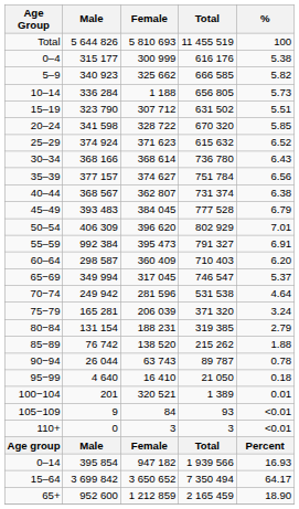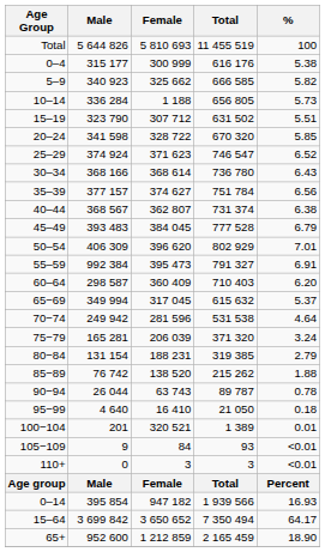 <table class="wikitable">
 <tr>
 <th width="80pt">Age Group</th>
 <th width="80pt">Male</th>
 <th width="80pt">Female</th>
 <th width="80pt">Total</th>
 <th width="80pt">%</th>
 </tr>
 <tr>
 <td align="right">Total</td>
 <td align="right">5 644 826</td>
 <td align="right">5 810 693</td>
 <td align="right">11 455 519</td>
 <td align="right">100</td>
 </tr>
 <tr>
 <td align="right">0–4</td>
 <td align="right">315 177</td>
 <td align="right">300 999</td>
 <td align="right">616 176</td>
 <td align="right">5.38</td>
 </tr>
 <tr>
 <td align="right">5–9</td>
 <td align="right">340 923</td>
 <td align="right">325 662</td>
 <td align="right">666 585</td>
 <td align="right">5.82</td>
 </tr>
 <tr>
 <td align="right">10–14</td>
 <td align="right">336 284</td>
 <td align="right">1 188</td>
 <td align="right">656 805</td>
 <td align="right">5.73</td>
 </tr>
 <tr>
 <td align="right">15–19</td>
 <td align="right">323 790</td>
 <td align="right">307 712</td>
 <td align="right">631 502</td>
 <td align="right">5.51</td>
 </tr>
 <tr>
 <td align="right">20–24</td>
 <td align="right">341 598</td>
 <td align="right">328 722</td>
 <td align="right">670 320</td>
 <td align="right">5.85</td>
 </tr>
 <tr>
 <td align="right">25–29</td>
 <td align="right">374 924</td>
 <td align="right">371 623</td>
-<td align="right">615 632</td>
+<td align="right">746 547</td>
 <td align="right">6.52</td>
 </tr>
 <tr>
 <td align="right">30–34</td>
 <td align="right">368 166</td>
 <td align="right">368 614</td>
 <td align="right">736 780</td>
 <td align="right">6.43</td>
 </tr>
 <tr>
 <td align="right">35–39</td>
 <td align="right">377 157</td>
 <td align="right">374 627</td>
 <td align="right">751 784</td>
 <td align="right">6.56</td>
 </tr>
 <tr>
 <td align="right">40–44</td>
 <td align="right">368 567</td>
 <td align="right">362 807</td>
 <td align="right">731 374</td>
 <td align="right">6.38</td>
 </tr>
 <tr>
 <td align="right">45–49</td>
 <td align="right">393 483</td>
 <td align="right">384 045</td>
 <td align="right">777 528</td>
 <td align="right">6.79</td>
 </tr>
 <tr>
 <td align="right">50–54</td>
 <td align="right">406 309</td>
 <td align="right">396 620</td>
 <td align="right">802 929</td>
 <td align="right">7.01</td>
 </tr>
 <tr>
 <td align="right">55–59</td>
 <td align="right">992 384</td>
 <td align="right">395 473</td>
 <td align="right">791 327</td>
 <td align="right">6.91</td>
 </tr>
 <tr>
 <td align="right">60–64</td>
 <td align="right">298 587</td>
 <td align="right">360 409</td>
 <td align="right">710 403</td>
 <td align="right">6.20</td>
 </tr>
 <tr>
 <td align="right">65−69</td>
 <td align="right">349 994</td>
 <td align="right">317 045</td>
-<td align="right">746 547</td>
+<td align="right">615 632</td>
 <td align="right">5.37</td>
 </tr>
 <tr>
 <td align="right">70−74</td>
 <td align="right">249 942</td>
 <td align="right">281 596</td>
 <td align="right">531 538</td>
 <td align="right">4.64</td>
 </tr>
 <tr>
 <td align="right">75−79</td>
 <td align="right">165 281</td>
 <td align="right">206 039</td>
 <td align="right">371 320</td>
 <td align="right">3.24</td>
 </tr>
 <tr>
 <td align="right">80−84</td>
 <td align="right">131 154</td>
 <td align="right">188 231</td>
 <td align="right">319 385</td>
 <td align="right">2.79</td>
 </tr>
 <tr>
 <td align="right">85−89</td>
 <td align="right">76 742</td>
 <td align="right">138 520</td>
 <td align="right">215 262</td>
 <td align="right">1.88</td>
 </tr>
 <tr>
 <td align="right">90−94</td>
 <td align="right">26 044</td>
 <td align="right">63 743</td>
 <td align="right">89 787</td>
 <td align="right">0.78</td>
 </tr>
 <tr>
 <td align="right">95−99</td>
 <td align="right">4 640</td>
 <td align="right">16 410</td>
 <td align="right">21 050</td>
 <td align="right">0.18</td>
 </tr>
 <tr>
 <td align="right">100−104</td>
 <td align="right">201</td>
 <td align="right">320 521</td>
 <td align="right">1 389</td>
 <td align="right">0.01</td>
 </tr>
 <tr>
 <td align="right">105−109</td>
 <td align="right">9</td>
 <td align="right">84</td>
 <td align="right">93</td>
 <td align="right"><0.01</td>
 </tr>
 <tr>
 <td align="right">110+</td>
 <td align="right">0</td>
 <td align="right">3</td>
 <td align="right">3</td>
 <td align="right"><0.01</td>
 </tr>
 <tr>
 <th width="50">Age group</th>
 <th width="80pt">Male</th>
 <th width="80">Female</th>
 <th width="80">Total</th>
 <th width="50">Percent</th>
 </tr>
 <tr>
 <td align="right">0–14</td>
 <td align="right">395 854</td>
 <td align="right">947 182</td>
 <td align="right">1 939 566</td>
 <td align="right">16.93</td>
 </tr>
 <tr>
 <td align="right">15–64</td>
 <td align="right">3 699 842</td>
 <td align="right">3 650 652</td>
 <td align="right">7 350 494</td>
 <td align="right">64.17</td>
 </tr>
 <tr>
 <td align="right">65+</td>
 <td align="right">952 600</td>
 <td align="right">1 212 859</td>
 <td align="right">2 165 459</td>
 <td align="right">18.90</td>
 </tr>
 <tr>
 </tr>
 </table>
